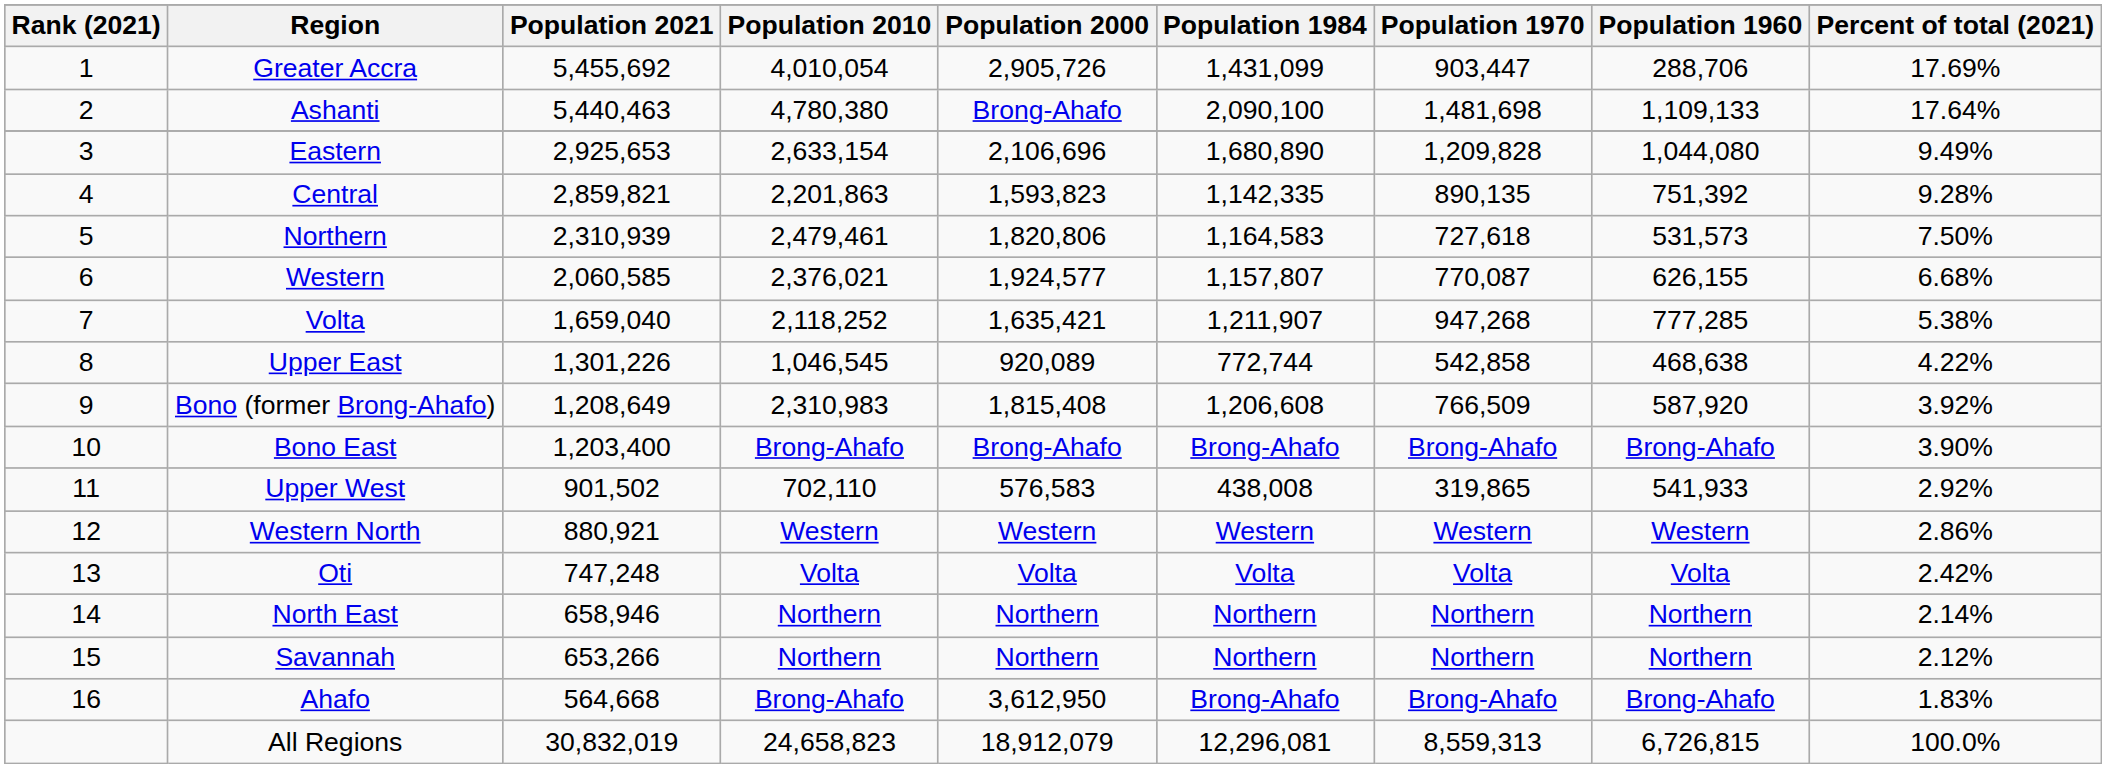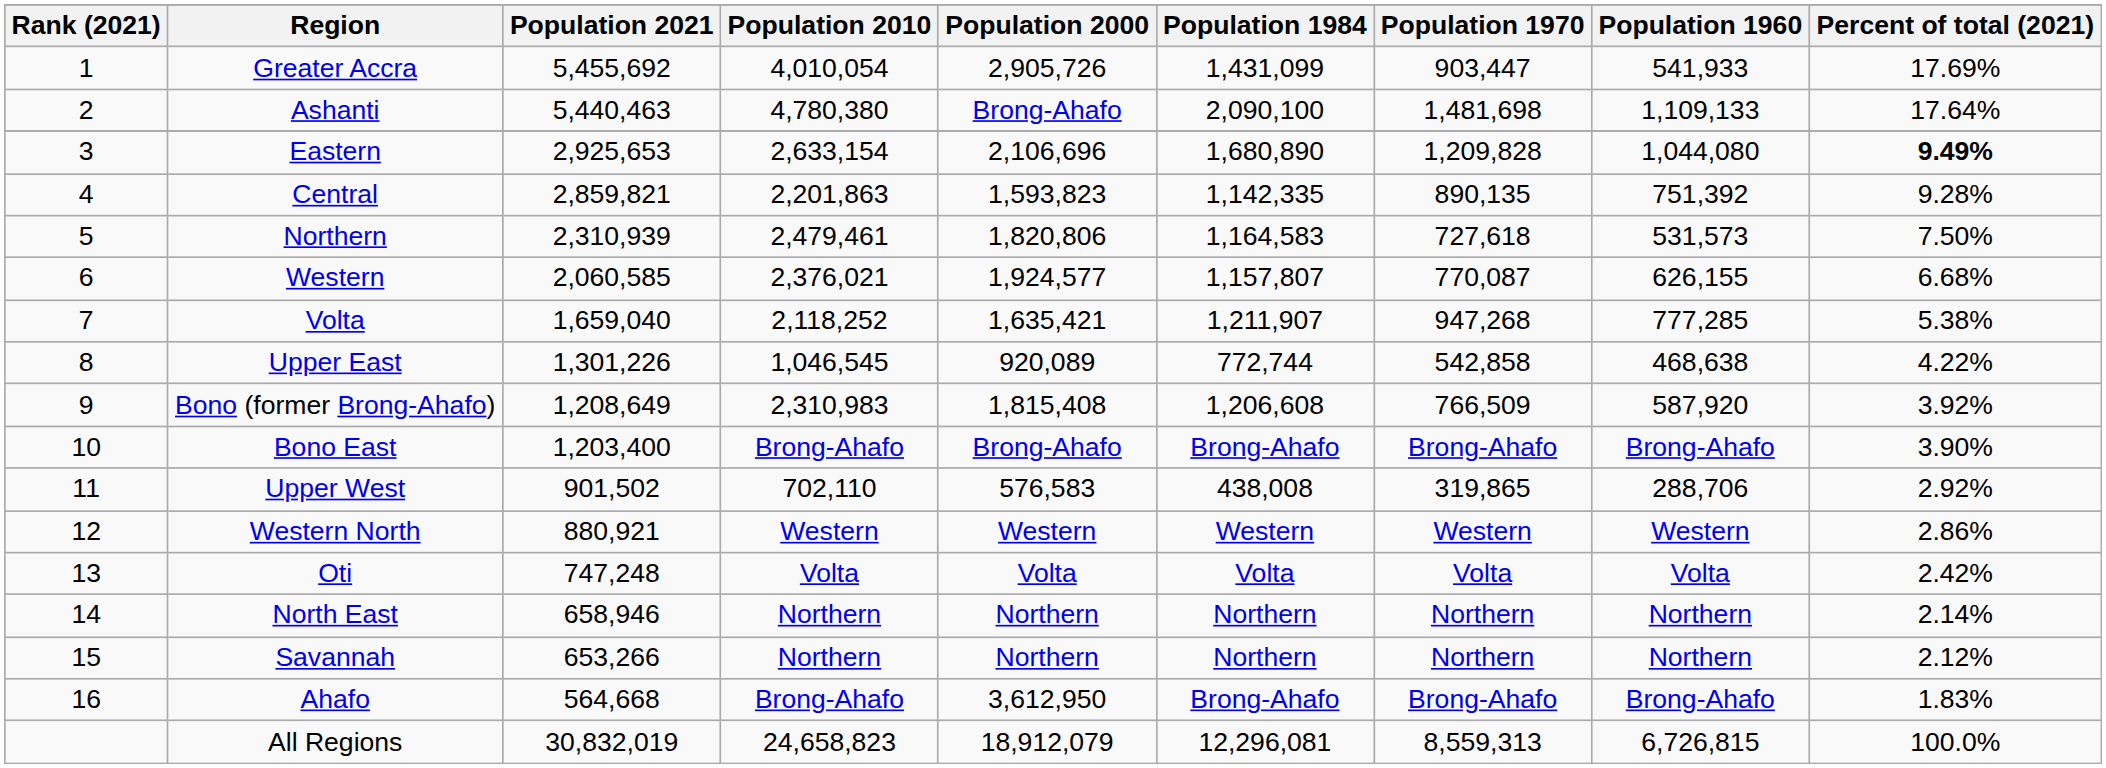 <table class="wikitable sortable" style="width:100%; text-align:center;">
 <tr style="vertical-align: top;">
 </tr>
 <tr>
 <th align="left" scope="col">Rank (2021)</th>
 <th align="left" scope="col">Region</th>
 <th>Population 2021</th>
 <th scope="col">Population 2010</th>
 <th scope="col">Population 2000</th>
 <th scope="col">Population 1984 </th>
 <th scope="col">Population 1970 </th>
 <th scope="col">Population 1960 </th>
 <th scope="col">Percent of total (2021)</th>
 </tr>
 <tr>
 <td>1</td>
 <td><a href='#'>Greater Accra</a></td>
 <td>5,455,692</td>
 <td>4,010,054</td>
 <td>2,905,726</td>
 <td>1,431,099</td>
 <td>903,447</td>
-<td>288,706</td>
+<td>541,933</td>
 <td>17.69%</td>
 </tr>
 <tr>
 <td>2</td>
 <td><a href='#'>Ashanti</a></td>
 <td>5,440,463</td>
 <td>4,780,380</td>
 <td><a href='#'>Brong-Ahafo</a></td>
 <td>2,090,100</td>
 <td>1,481,698</td>
 <td>1,109,133</td>
 <td>17.64%</td>
 </tr>
 <tr>
 </tr>
 <tr>
 <td>3</td>
 <td><a href='#'>Eastern</a></td>
 <td>2,925,653</td>
 <td>2,633,154</td>
 <td>2,106,696</td>
 <td>1,680,890</td>
 <td>1,209,828</td>
 <td>1,044,080</td>
-<td>9.49%</td>
+<td><strong>9.49%</strong></td>
 </tr>
 <tr>
 <td>4</td>
 <td><a href='#'>Central</a></td>
 <td>2,859,821</td>
 <td>2,201,863</td>
 <td>1,593,823</td>
 <td>1,142,335</td>
 <td>890,135</td>
 <td>751,392</td>
 <td>9.28%</td>
 </tr>
 <tr>
 <td>5</td>
 <td><a href='#'>Northern</a></td>
 <td>2,310,939</td>
 <td>2,479,461</td>
 <td>1,820,806</td>
 <td>1,164,583</td>
 <td>727,618</td>
 <td>531,573</td>
 <td>7.50%</td>
 </tr>
 <tr>
 <td>6</td>
 <td><a href='#'>Western</a></td>
 <td>2,060,585</td>
 <td>2,376,021</td>
 <td>1,924,577</td>
 <td>1,157,807</td>
 <td>770,087</td>
 <td>626,155</td>
 <td>6.68%</td>
 </tr>
 <tr>
 <td>7</td>
 <td><a href='#'>Volta</a></td>
 <td>1,659,040</td>
 <td>2,118,252</td>
 <td>1,635,421</td>
 <td>1,211,907</td>
 <td>947,268</td>
 <td>777,285</td>
 <td>5.38%</td>
 </tr>
 <tr>
 <td>8</td>
 <td><a href='#'>Upper East</a></td>
 <td>1,301,226</td>
 <td>1,046,545</td>
 <td>920,089</td>
 <td>772,744</td>
 <td>542,858</td>
 <td>468,638</td>
 <td>4.22%</td>
 </tr>
 <tr>
 <td>9</td>
 <td><a href='#'>Bono</a> (former <a href='#'>Brong-Ahafo</a>)</td>
 <td>1,208,649</td>
 <td>2,310,983</td>
 <td>1,815,408</td>
 <td>1,206,608</td>
 <td>766,509</td>
 <td>587,920</td>
 <td>3.92%</td>
 </tr>
 <tr>
 <td>10</td>
 <td><a href='#'>Bono East</a></td>
 <td>1,203,400</td>
 <td><a href='#'>Brong-Ahafo</a></td>
 <td><a href='#'>Brong-Ahafo</a></td>
 <td><a href='#'>Brong-Ahafo</a></td>
 <td><a href='#'>Brong-Ahafo</a></td>
 <td><a href='#'>Brong-Ahafo</a></td>
 <td>3.90%</td>
 </tr>
 <tr>
 <td>11</td>
 <td><a href='#'>Upper West</a></td>
 <td>901,502</td>
 <td>702,110</td>
 <td>576,583</td>
 <td>438,008</td>
 <td>319,865</td>
-<td>541,933</td>
+<td>288,706</td>
 <td>2.92%</td>
 </tr>
 <tr>
 <td>12</td>
 <td><a href='#'>Western North</a></td>
 <td>880,921</td>
 <td><a href='#'>Western</a></td>
 <td><a href='#'>Western</a></td>
 <td><a href='#'>Western</a></td>
 <td><a href='#'>Western</a></td>
 <td><a href='#'>Western</a></td>
 <td>2.86%</td>
 </tr>
 <tr>
 <td>13</td>
 <td><a href='#'>Oti</a></td>
 <td>747,248</td>
 <td><a href='#'>Volta</a></td>
 <td><a href='#'>Volta</a></td>
 <td><a href='#'>Volta</a></td>
 <td><a href='#'>Volta</a></td>
 <td><a href='#'>Volta</a></td>
 <td>2.42%</td>
 </tr>
 <tr>
 <td>14</td>
 <td><a href='#'>North East</a></td>
 <td>658,946</td>
 <td><a href='#'>Northern</a></td>
 <td><a href='#'>Northern</a></td>
 <td><a href='#'>Northern</a></td>
 <td><a href='#'>Northern</a></td>
 <td><a href='#'>Northern</a></td>
 <td>2.14%</td>
 </tr>
 <tr>
 <td>15</td>
 <td><a href='#'>Savannah</a></td>
 <td>653,266</td>
 <td><a href='#'>Northern</a></td>
 <td><a href='#'>Northern</a></td>
 <td><a href='#'>Northern</a></td>
 <td><a href='#'>Northern</a></td>
 <td><a href='#'>Northern</a></td>
 <td>2.12%</td>
 </tr>
 <tr>
 <td>16</td>
 <td><a href='#'>Ahafo</a></td>
 <td>564,668</td>
 <td><a href='#'>Brong-Ahafo</a></td>
 <td>3,612,950</td>
 <td><a href='#'>Brong-Ahafo</a></td>
 <td><a href='#'>Brong-Ahafo</a></td>
 <td><a href='#'>Brong-Ahafo</a></td>
 <td>1.83%</td>
 </tr>
 <tr>
 <td></td>
 <td>All Regions</td>
 <td>30,832,019</td>
 <td>24,658,823</td>
 <td>18,912,079</td>
 <td>12,296,081</td>
 <td>8,559,313</td>
 <td>6,726,815</td>
 <td>100.0%</td>
 </tr>
 </table>
